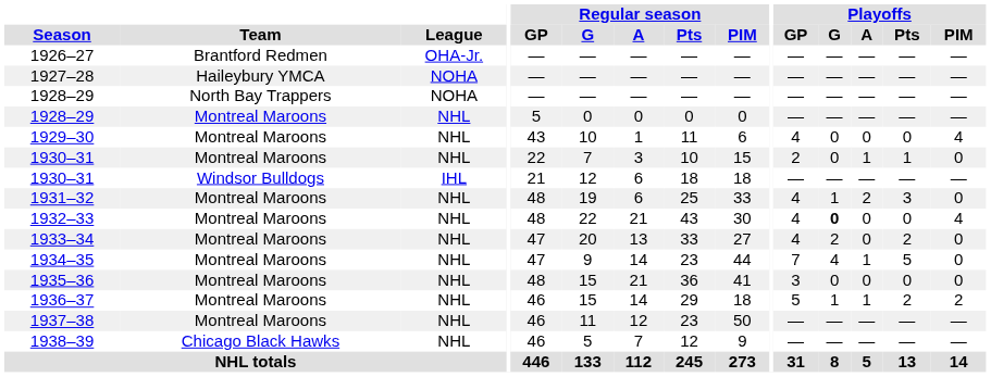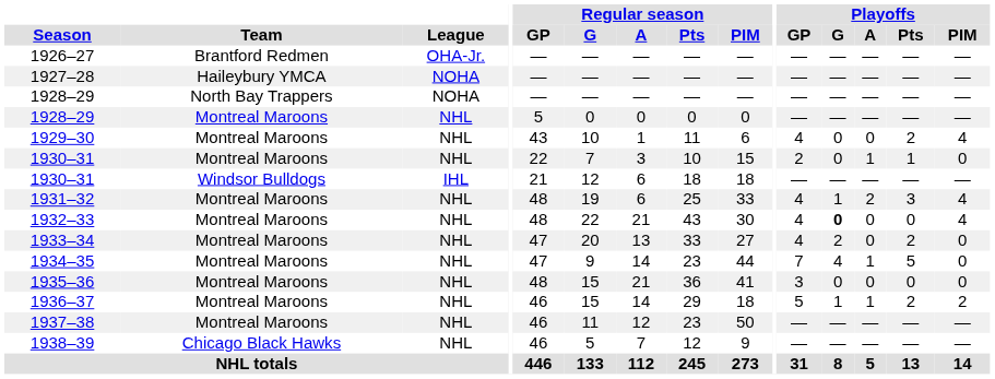 <table border="0" cellpadding="1" cellspacing="0" style="text-align:center; width:60em">
 <tr bgcolor="#e0e0e0">
 <th colspan="3" bgcolor="#ffffff"></th>
 <th rowspan="100" bgcolor="#ffffff"></th>
 <th colspan="5"><a href='#'>Regular season</a></th>
 <th rowspan="100" bgcolor="#ffffff"></th>
 <th colspan="5"><a href='#'>Playoffs</a></th>
 </tr>
 <tr bgcolor="#e0e0e0">
 <th><a href='#'>Season</a></th>
 <th>Team</th>
 <th>League</th>
 <th>GP</th>
 <th><a href='#'>G</a></th>
 <th><a href='#'>A</a></th>
 <th><a href='#'>Pts</a></th>
 <th><a href='#'>PIM</a></th>
 <th>GP</th>
 <th>G</th>
 <th>A</th>
 <th>Pts</th>
 <th>PIM</th>
 </tr>
 <tr>
 <td>1926–27</td>
 <td>Brantford Redmen</td>
 <td><a href='#'>OHA-Jr.</a></td>
 <td>—</td>
 <td>—</td>
 <td>—</td>
 <td>—</td>
 <td>—</td>
 <td>—</td>
 <td>—</td>
 <td>—</td>
 <td>—</td>
 <td>—</td>
 </tr>
 <tr bgcolor="#f0f0f0">
 <td>1927–28</td>
 <td>Haileybury YMCA</td>
 <td><a href='#'>NOHA</a></td>
 <td>—</td>
 <td>—</td>
 <td>—</td>
 <td>—</td>
 <td>—</td>
 <td>—</td>
 <td>—</td>
 <td>—</td>
 <td>—</td>
 <td>—</td>
 </tr>
 <tr>
 <td>1928–29</td>
 <td>North Bay Trappers</td>
 <td>NOHA</td>
 <td>—</td>
 <td>—</td>
 <td>—</td>
 <td>—</td>
 <td>—</td>
 <td>—</td>
 <td>—</td>
 <td>—</td>
 <td>—</td>
 <td>—</td>
 </tr>
 <tr bgcolor="#f0f0f0">
 <td><a href='#'>1928–29</a></td>
 <td><a href='#'>Montreal Maroons</a></td>
 <td><a href='#'>NHL</a></td>
 <td>5</td>
 <td>0</td>
 <td>0</td>
 <td>0</td>
 <td>0</td>
 <td>—</td>
 <td>—</td>
 <td>—</td>
 <td>—</td>
 <td>—</td>
 </tr>
 <tr>
 <td><a href='#'>1929–30</a></td>
 <td>Montreal Maroons</td>
 <td>NHL</td>
 <td>43</td>
 <td>10</td>
 <td>1</td>
 <td>11</td>
 <td>6</td>
 <td>4</td>
 <td>0</td>
 <td>0</td>
-<td>0</td>
+<td>2</td>
 <td>4</td>
 </tr>
 <tr bgcolor="#f0f0f0">
 <td><a href='#'>1930–31</a></td>
 <td>Montreal Maroons</td>
 <td>NHL</td>
 <td>22</td>
 <td>7</td>
 <td>3</td>
 <td>10</td>
 <td>15</td>
 <td>2</td>
 <td>0</td>
 <td>1</td>
 <td>1</td>
 <td>0</td>
 </tr>
 <tr>
 <td><a href='#'>1930–31</a></td>
 <td><a href='#'>Windsor Bulldogs</a></td>
 <td><a href='#'>IHL</a></td>
 <td>21</td>
 <td>12</td>
 <td>6</td>
 <td>18</td>
 <td>18</td>
 <td>—</td>
 <td>—</td>
 <td>—</td>
 <td>—</td>
 <td>—</td>
 </tr>
 <tr bgcolor="#f0f0f0">
 <td><a href='#'>1931–32</a></td>
 <td>Montreal Maroons</td>
 <td>NHL</td>
 <td>48</td>
 <td>19</td>
 <td>6</td>
 <td>25</td>
 <td>33</td>
 <td>4</td>
 <td>1</td>
 <td>2</td>
 <td>3</td>
-<td>0</td>
+<td>4</td>
 </tr>
 <tr>
 <td><a href='#'>1932–33</a></td>
 <td>Montreal Maroons</td>
 <td>NHL</td>
 <td>48</td>
 <td>22</td>
 <td>21</td>
 <td>43</td>
 <td>30</td>
 <td>4</td>
 <td><strong>0</strong></td>
 <td>0</td>
 <td>0</td>
 <td>4</td>
 </tr>
 <tr bgcolor="#f0f0f0">
 <td><a href='#'>1933–34</a></td>
 <td>Montreal Maroons</td>
 <td>NHL</td>
 <td>47</td>
 <td>20</td>
 <td>13</td>
 <td>33</td>
 <td>27</td>
 <td>4</td>
 <td>2</td>
 <td>0</td>
 <td>2</td>
 <td>0</td>
 </tr>
 <tr>
 <td><a href='#'>1934–35</a></td>
 <td>Montreal Maroons</td>
 <td>NHL</td>
 <td>47</td>
 <td>9</td>
 <td>14</td>
 <td>23</td>
 <td>44</td>
 <td>7</td>
 <td>4</td>
 <td>1</td>
 <td>5</td>
 <td>0</td>
 </tr>
 <tr bgcolor="#f0f0f0">
 <td><a href='#'>1935–36</a></td>
 <td>Montreal Maroons</td>
 <td>NHL</td>
 <td>48</td>
 <td>15</td>
 <td>21</td>
 <td>36</td>
 <td>41</td>
 <td>3</td>
 <td>0</td>
 <td>0</td>
 <td>0</td>
 <td>0</td>
 </tr>
 <tr>
 <td><a href='#'>1936–37</a></td>
 <td>Montreal Maroons</td>
 <td>NHL</td>
 <td>46</td>
 <td>15</td>
 <td>14</td>
 <td>29</td>
 <td>18</td>
 <td>5</td>
 <td>1</td>
 <td>1</td>
 <td>2</td>
 <td>2</td>
 </tr>
 <tr bgcolor="#f0f0f0">
 <td><a href='#'>1937–38</a></td>
 <td>Montreal Maroons</td>
 <td>NHL</td>
 <td>46</td>
 <td>11</td>
 <td>12</td>
 <td>23</td>
 <td>50</td>
 <td>—</td>
 <td>—</td>
 <td>—</td>
 <td>—</td>
 <td>—</td>
 </tr>
 <tr>
 <td><a href='#'>1938–39</a></td>
 <td><a href='#'>Chicago Black Hawks</a></td>
 <td>NHL</td>
 <td>46</td>
 <td>5</td>
 <td>7</td>
 <td>12</td>
 <td>9</td>
 <td>—</td>
 <td>—</td>
 <td>—</td>
 <td>—</td>
 <td>—</td>
 </tr>
 <tr bgcolor="#e0e0e0">
 <th colspan="3">NHL totals</th>
 <th>446</th>
 <th>133</th>
 <th>112</th>
 <th>245</th>
 <th>273</th>
 <th>31</th>
 <th>8</th>
 <th>5</th>
 <th>13</th>
 <th>14</th>
 </tr>
 </table>
